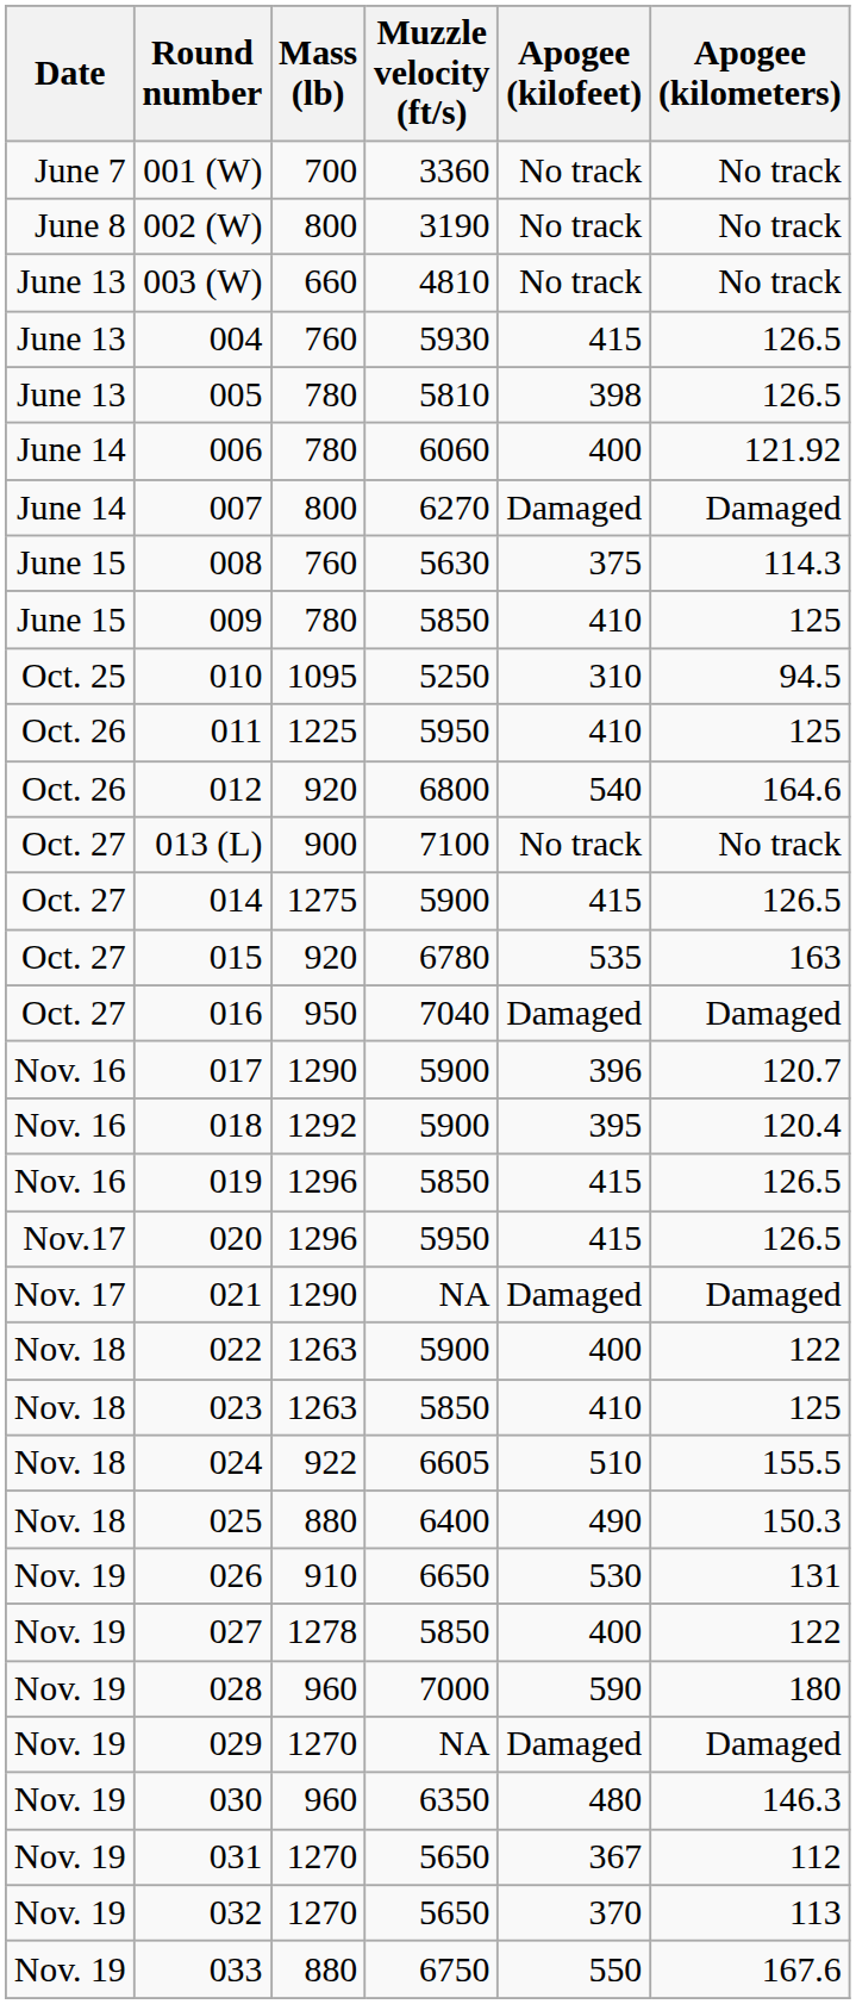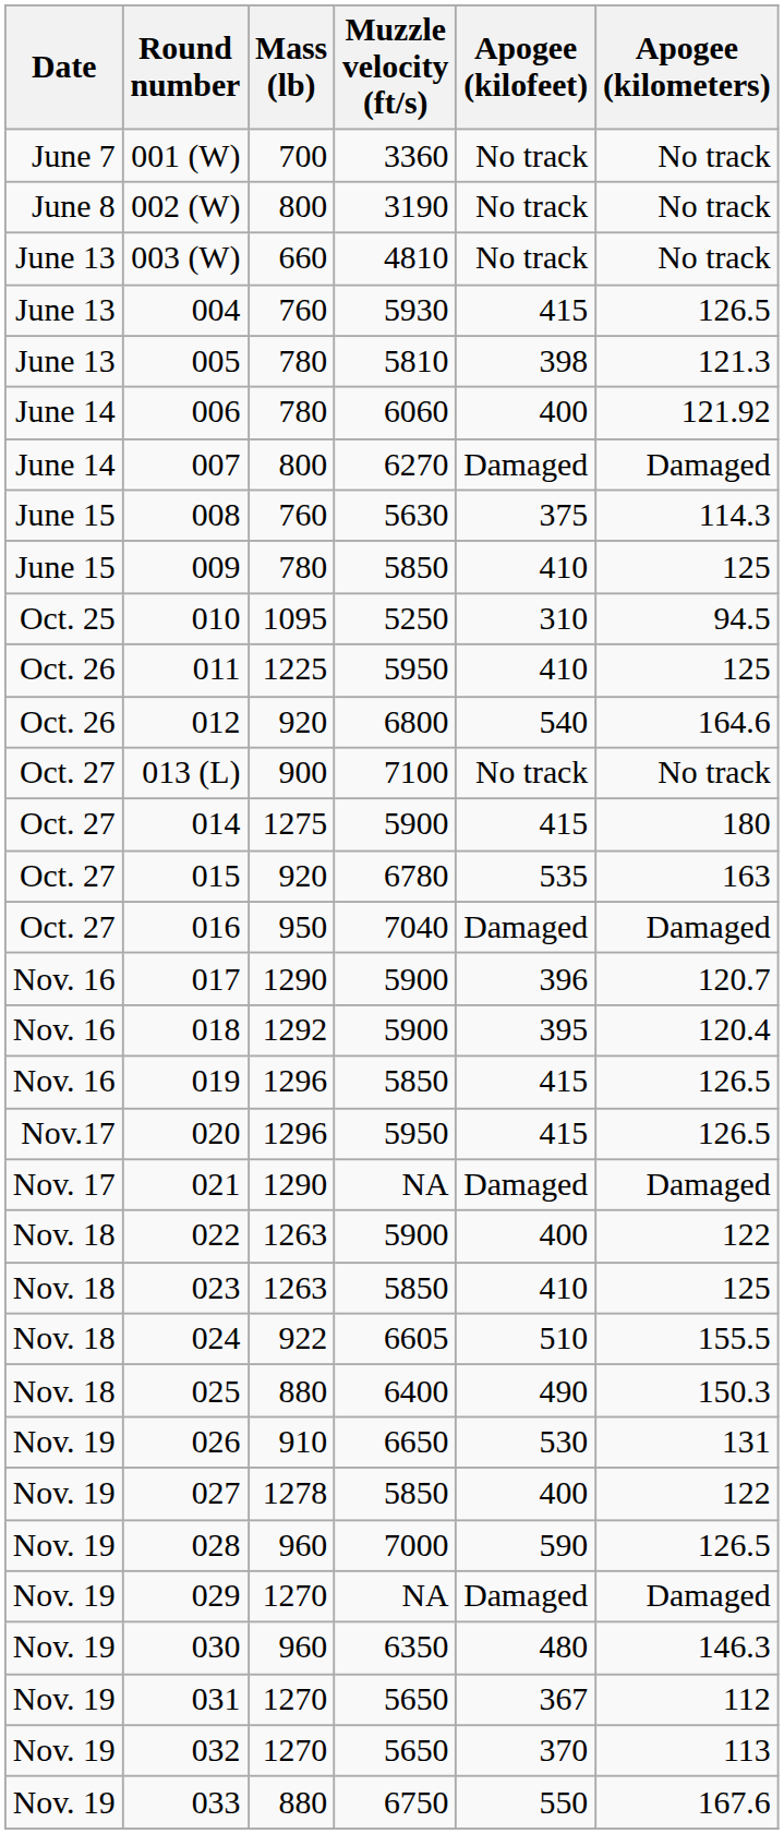 <table class="wikitable sortable" style="text-align:right;">
 <tr>
 <th>Date</th>
 <th>Round<br> number</th>
 <th>Mass<br> (lb)</th>
 <th>Muzzle<br> velocity<br> (ft/s)</th>
 <th>Apogee<br> (kilofeet)</th>
 <th>Apogee<br> (kilometers)</th>
 </tr>
 <tr>
 <td>June 7</td>
 <td>001 (W)</td>
 <td>700</td>
 <td>3360</td>
 <td>No track</td>
 <td>No track</td>
 </tr>
 <tr>
 <td>June 8</td>
 <td>002 (W)</td>
 <td>800</td>
 <td>3190</td>
 <td>No track</td>
 <td>No track</td>
 </tr>
 <tr>
 <td>June 13</td>
 <td>003 (W)</td>
 <td>660</td>
 <td>4810</td>
 <td>No track</td>
 <td>No track</td>
 </tr>
 <tr>
 <td>June 13</td>
 <td>004</td>
 <td>760</td>
 <td>5930</td>
 <td>415</td>
 <td>126.5</td>
 </tr>
 <tr>
 <td>June 13</td>
 <td>005</td>
 <td>780</td>
 <td>5810</td>
 <td>398</td>
-<td>126.5</td>
+<td>121.3</td>
 </tr>
 <tr>
 <td>June 14</td>
 <td>006</td>
 <td>780</td>
 <td>6060</td>
 <td>400</td>
 <td>121.92</td>
 </tr>
 <tr>
 <td>June 14</td>
 <td>007</td>
 <td>800</td>
 <td>6270</td>
 <td>Damaged</td>
 <td>Damaged</td>
 </tr>
 <tr>
 <td>June 15</td>
 <td>008</td>
 <td>760</td>
 <td>5630</td>
 <td>375</td>
 <td>114.3</td>
 </tr>
 <tr>
 <td>June 15</td>
 <td>009</td>
 <td>780</td>
 <td>5850</td>
 <td>410</td>
 <td>125</td>
 </tr>
 <tr>
 <td>Oct. 25</td>
 <td>010</td>
 <td>1095</td>
 <td>5250</td>
 <td>310</td>
 <td>94.5</td>
 </tr>
 <tr>
 <td>Oct. 26</td>
 <td>011</td>
 <td>1225</td>
 <td>5950</td>
 <td>410</td>
 <td>125</td>
 </tr>
 <tr>
 <td>Oct. 26</td>
 <td>012</td>
 <td>920</td>
 <td>6800</td>
 <td>540</td>
 <td>164.6</td>
 </tr>
 <tr>
 <td>Oct. 27</td>
 <td>013 (L)</td>
 <td>900</td>
 <td>7100</td>
 <td>No track</td>
 <td>No track</td>
 </tr>
 <tr>
 <td>Oct. 27</td>
 <td>014</td>
 <td>1275</td>
 <td>5900</td>
 <td>415</td>
-<td>126.5</td>
+<td>180</td>
 </tr>
 <tr>
 <td>Oct. 27</td>
 <td>015</td>
 <td>920</td>
 <td>6780</td>
 <td>535</td>
 <td>163</td>
 </tr>
 <tr>
 <td>Oct. 27</td>
 <td>016</td>
 <td>950</td>
 <td>7040</td>
 <td>Damaged</td>
 <td>Damaged</td>
 </tr>
 <tr>
 <td>Nov. 16</td>
 <td>017</td>
 <td>1290</td>
 <td>5900</td>
 <td>396</td>
 <td>120.7</td>
 </tr>
 <tr>
 <td>Nov. 16</td>
 <td>018</td>
 <td>1292</td>
 <td>5900</td>
 <td>395</td>
 <td>120.4</td>
 </tr>
 <tr>
 <td>Nov. 16</td>
 <td>019</td>
 <td>1296</td>
 <td>5850</td>
 <td>415</td>
 <td>126.5</td>
 </tr>
 <tr>
 <td>Nov.17</td>
 <td>020</td>
 <td>1296</td>
 <td>5950</td>
 <td>415</td>
 <td>126.5</td>
 </tr>
 <tr>
 <td>Nov. 17</td>
 <td>021</td>
 <td>1290</td>
 <td>NA</td>
 <td>Damaged</td>
 <td>Damaged</td>
 </tr>
 <tr>
 <td>Nov. 18</td>
 <td>022</td>
 <td>1263</td>
 <td>5900</td>
 <td>400</td>
 <td>122</td>
 </tr>
 <tr>
 <td>Nov. 18</td>
 <td>023</td>
 <td>1263</td>
 <td>5850</td>
 <td>410</td>
 <td>125</td>
 </tr>
 <tr>
 <td>Nov. 18</td>
 <td>024</td>
 <td>922</td>
 <td>6605</td>
 <td>510</td>
 <td>155.5</td>
 </tr>
 <tr>
 <td>Nov. 18</td>
 <td>025</td>
 <td>880</td>
 <td>6400</td>
 <td>490</td>
 <td>150.3</td>
 </tr>
 <tr>
 <td>Nov. 19</td>
 <td>026</td>
 <td>910</td>
 <td>6650</td>
 <td>530</td>
 <td>131</td>
 </tr>
 <tr>
 <td>Nov. 19</td>
 <td>027</td>
 <td>1278</td>
 <td>5850</td>
 <td>400</td>
 <td>122</td>
 </tr>
 <tr>
 <td>Nov. 19</td>
 <td>028</td>
 <td>960</td>
 <td>7000</td>
 <td>590</td>
-<td>180</td>
+<td>126.5</td>
 </tr>
 <tr>
 <td>Nov. 19</td>
 <td>029</td>
 <td>1270</td>
 <td>NA</td>
 <td>Damaged</td>
 <td>Damaged</td>
 </tr>
 <tr>
 <td>Nov. 19</td>
 <td>030</td>
 <td>960</td>
 <td>6350</td>
 <td>480</td>
 <td>146.3</td>
 </tr>
 <tr>
 <td>Nov. 19</td>
 <td>031</td>
 <td>1270</td>
 <td>5650</td>
 <td>367</td>
 <td>112</td>
 </tr>
 <tr>
 <td>Nov. 19</td>
 <td>032</td>
 <td>1270</td>
 <td>5650</td>
 <td>370</td>
 <td>113</td>
 </tr>
 <tr>
 <td>Nov. 19</td>
 <td>033</td>
 <td>880</td>
 <td>6750</td>
 <td>550</td>
 <td>167.6</td>
 </tr>
 </table>
